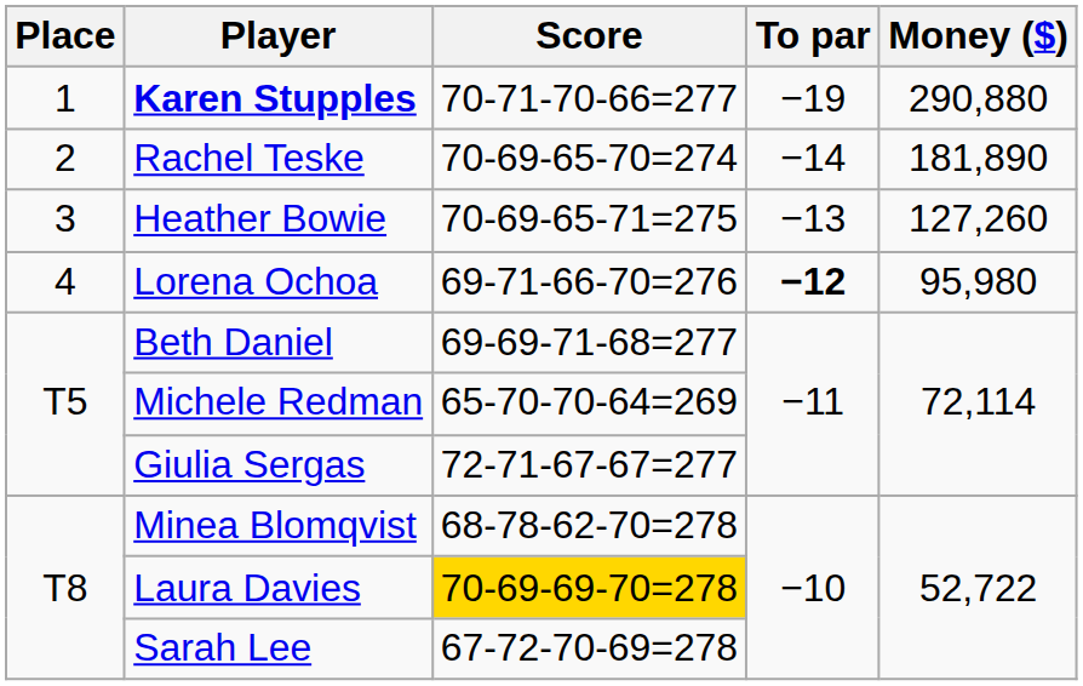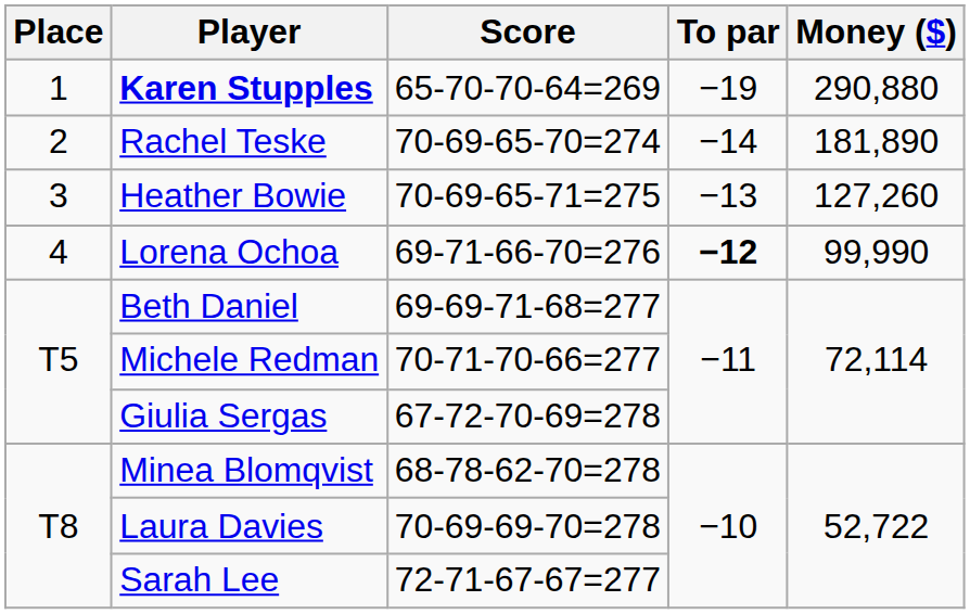 <table class="wikitable">
 <tr>
 <th>Place</th>
 <th>Player</th>
 <th>Score</th>
 <th>To par</th>
 <th>Money (<a href='#'>$</a>)</th>
 </tr>
 <tr>
 <td align=center>1</td>
 <td> <strong><a href='#'>Karen Stupples</a></strong></td>
-<td>70-71-70-66=277</td>
+<td>65-70-70-64=269</td>
 <td align=center>−19</td>
 <td align=center>290,880</td>
 </tr>
 <tr>
 <td align=center>2</td>
 <td> <a href='#'>Rachel Teske</a></td>
 <td>70-69-65-70=274</td>
 <td align=center>−14</td>
 <td align=center>181,890</td>
 </tr>
 <tr>
 <td align=center>3</td>
 <td> <a href='#'>Heather Bowie</a></td>
 <td>70-69-65-71=275</td>
 <td align=center>−13</td>
 <td align=center>127,260</td>
 </tr>
 <tr>
 <td align=center>4</td>
 <td> <a href='#'>Lorena Ochoa</a></td>
 <td>69-71-66-70=276</td>
 <td align=center><strong>−12</strong></td>
-<td align=center>95,980</td>
+<td align=center>99,990</td>
 </tr>
 <tr>
 <td rowspan="3" align=center>T5</td>
 <td> <a href='#'>Beth Daniel</a></td>
 <td>69-69-71-68=277</td>
 <td rowspan="3" align=center>−11</td>
 <td rowspan=3 align=center>72,114</td>
 </tr>
 <tr>
 <td> <a href='#'>Michele Redman</a></td>
-<td>65-70-70-64=269</td>
+<td>70-71-70-66=277</td>
 </tr>
 <tr>
 <td> <a href='#'>Giulia Sergas</a></td>
-<td>72-71-67-67=277</td>
+<td>67-72-70-69=278</td>
 </tr>
 <tr>
 <td rowspan="3" align=center>T8</td>
 <td> <a href='#'>Minea Blomqvist</a></td>
 <td>68-78-62-70=278</td>
 <td rowspan="3" align=center>−10</td>
 <td rowspan=3 align=center>52,722</td>
 </tr>
 <tr>
 <td> <a href='#'>Laura Davies</a></td>
-<td style="background: gold;">70-69-69-70=278</td>
+<td>70-69-69-70=278</td>
 </tr>
 <tr>
 <td> <a href='#'>Sarah Lee</a></td>
-<td>67-72-70-69=278</td>
+<td>72-71-67-67=277</td>
 </tr>
 </table>
